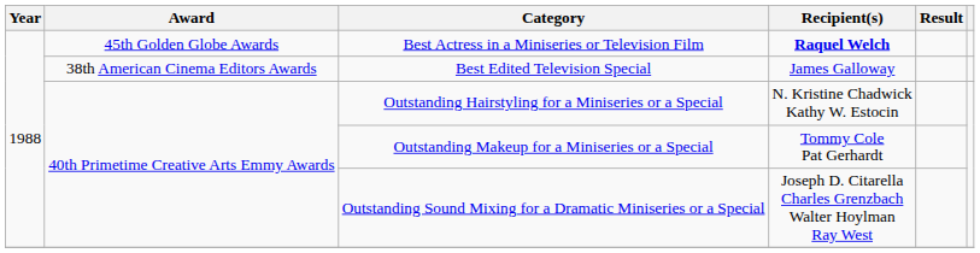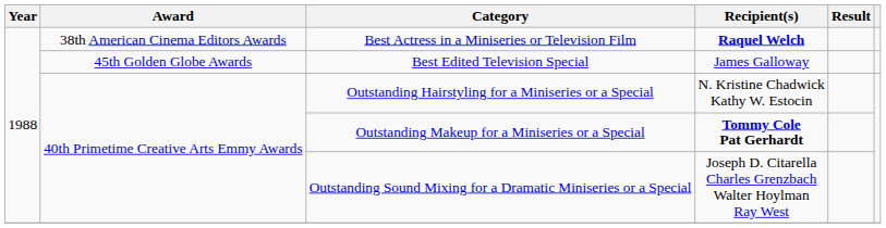 <table class="wikitable plainrowheaders" style="text-align:center;">
 <tr>
 <th>Year</th>
 <th>Award</th>
 <th>Category</th>
 <th>Recipient(s)</th>
 <th>Result</th>
 <th class="unsortable"></th>
 </tr>
 <tr>
 <td rowspan="5">1988</td>
-<td><a href='#'>45th Golden Globe Awards</a></td>
+<td>38th <a href='#'>American Cinema Editors Awards</a></td>
 <td><a href='#'>Best Actress in a Miniseries or Television Film</a></td>
 <td><strong><a href='#'>Raquel Welch</a></strong></td>
 <td></td>
 <td></td>
 </tr>
 <tr>
-<td>38th <a href='#'>American Cinema Editors Awards</a></td>
+<td><a href='#'>45th Golden Globe Awards</a></td>
 <td><a href='#'>Best Edited Television Special</a></td>
 <td><a href='#'>James Galloway</a></td>
 <td></td>
 <td></td>
 </tr>
 <tr>
 <td rowspan="3"><a href='#'>40th Primetime Creative Arts Emmy Awards</a></td>
 <td><a href='#'>Outstanding Hairstyling for a Miniseries or a Special</a></td>
 <td>N. Kristine Chadwick <br> Kathy W. Estocin</td>
 <td></td>
 <td rowspan="3"></td>
 </tr>
 <tr>
 <td><a href='#'>Outstanding Makeup for a Miniseries or a Special</a></td>
-<td><a href='#'>Tommy Cole</a> <br> Pat Gerhardt</td>
+<td><strong><a href='#'>Tommy Cole</a> <br> Pat Gerhardt</strong></td>
 <td></td>
 </tr>
 <tr>
 <td><a href='#'>Outstanding Sound Mixing for a Dramatic Miniseries or a Special</a></td>
 <td>Joseph D. Citarella <br> <a href='#'>Charles Grenzbach</a> <br> Walter Hoylman <br> <a href='#'>Ray West</a></td>
 <td></td>
 </tr>
 <tr>
 </tr>
 </table>
